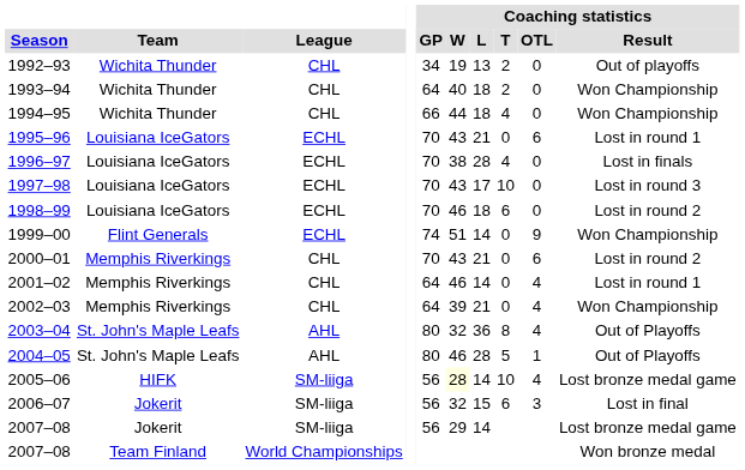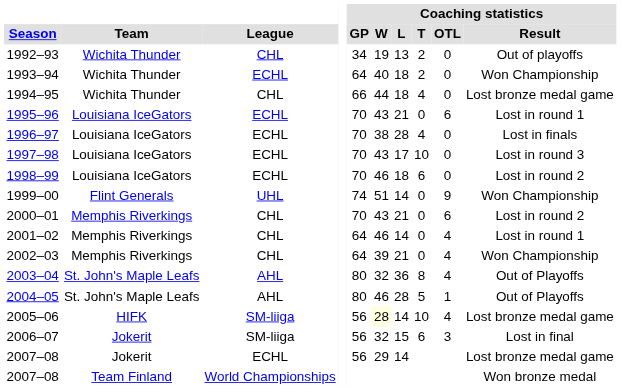 <table BORDER="0" CELLPADDING="3" CELLSPACING="0" ID="Table3">
 <tr ALIGN="center" bgcolor="#e0e0e0">
 <th ALIGN="center" colspan="3" bgcolor="#ffffff"> </th>
 <th ALIGN="center" rowspan="99" bgcolor="#ffffff"> </th>
 <th ALIGN="center" colspan="6">Coaching statistics</th>
 </tr>
 <tr ALIGN="center" bgcolor="#e0e0e0">
 <th ALIGN="center"><a href='#'>Season</a></th>
 <th ALIGN="center">Team</th>
 <th ALIGN="center">League</th>
 <th ALIGN="center">GP</th>
 <th ALIGN="center">W</th>
 <th ALIGN="center">L</th>
 <th ALIGN="center">T</th>
 <th ALIGN="center">OTL</th>
 <th ALIGN="center">Result</th>
 </tr>
 <tr ALIGN="center">
 <td ALIGN="center">1992–93</td>
 <td ALIGN="center"><a href='#'>Wichita Thunder</a></td>
 <td ALIGN="center"><a href='#'>CHL</a></td>
 <td ALIGN="center">34</td>
 <td ALIGN="center">19</td>
 <td ALIGN="center">13</td>
 <td ALIGN="center">2</td>
 <td ALIGN="center">0</td>
 <td ALIGN="center">Out of playoffs</td>
 </tr>
 <tr ALIGN="center">
 <td ALIGN="center">1993–94</td>
 <td ALIGN="center">Wichita Thunder</td>
-<td ALIGN="center">CHL</td>
+<td ALIGN="center"><a href='#'>ECHL</a></td>
 <td ALIGN="center">64</td>
 <td ALIGN="center">40</td>
 <td ALIGN="center">18</td>
 <td ALIGN="center">2</td>
 <td ALIGN="center">0</td>
 <td ALIGN="center">Won Championship</td>
 </tr>
 <tr ALIGN="center">
 <td ALIGN="center">1994–95</td>
 <td ALIGN="center">Wichita Thunder</td>
 <td ALIGN="center">CHL</td>
 <td ALIGN="center">66</td>
 <td ALIGN="center">44</td>
 <td ALIGN="center">18</td>
 <td ALIGN="center">4</td>
 <td ALIGN="center">0</td>
-<td ALIGN="center">Won Championship</td>
+<td ALIGN="center">Lost bronze medal game</td>
 </tr>
 <tr ALIGN="center">
 <td ALIGN="center"><a href='#'>1995–96</a></td>
 <td ALIGN="center"><a href='#'>Louisiana IceGators</a></td>
 <td ALIGN="center"><a href='#'>ECHL</a></td>
 <td ALIGN="center">70</td>
 <td ALIGN="center">43</td>
 <td ALIGN="center">21</td>
 <td ALIGN="center">0</td>
 <td ALIGN="center">6</td>
 <td ALIGN="center">Lost in round 1</td>
 </tr>
 <tr ALIGN="center">
 <td ALIGN="center"><a href='#'>1996–97</a></td>
 <td ALIGN="center">Louisiana IceGators</td>
 <td ALIGN="center">ECHL</td>
 <td ALIGN="center">70</td>
 <td ALIGN="center">38</td>
 <td ALIGN="center">28</td>
 <td ALIGN="center">4</td>
 <td ALIGN="center">0</td>
 <td ALIGN="center">Lost in finals</td>
 </tr>
 <tr ALIGN="center">
 <td ALIGN="center"><a href='#'>1997–98</a></td>
 <td ALIGN="center">Louisiana IceGators</td>
 <td ALIGN="center">ECHL</td>
 <td ALIGN="center">70</td>
 <td ALIGN="center">43</td>
 <td ALIGN="center">17</td>
 <td ALIGN="center">10</td>
 <td ALIGN="center">0</td>
 <td ALIGN="center">Lost in round 3</td>
 </tr>
 <tr ALIGN="center">
 <td ALIGN="center"><a href='#'>1998–99</a></td>
 <td ALIGN="center">Louisiana IceGators</td>
 <td ALIGN="center">ECHL</td>
 <td ALIGN="center">70</td>
 <td ALIGN="center">46</td>
 <td ALIGN="center">18</td>
 <td ALIGN="center">6</td>
 <td ALIGN="center">0</td>
 <td ALIGN="center">Lost in round 2</td>
 </tr>
 <tr ALIGN="center">
 <td ALIGN="center">1999–00</td>
 <td ALIGN="center"><a href='#'>Flint Generals</a></td>
-<td ALIGN="center"><a href='#'>ECHL</a></td>
+<td ALIGN="center"><a href='#'>UHL</a></td>
 <td ALIGN="center">74</td>
 <td ALIGN="center">51</td>
 <td ALIGN="center">14</td>
 <td ALIGN="center">0</td>
 <td ALIGN="center">9</td>
 <td ALIGN="center">Won Championship</td>
 </tr>
 <tr ALIGN="center">
 <td ALIGN="center">2000–01</td>
 <td ALIGN="center"><a href='#'>Memphis Riverkings</a></td>
 <td ALIGN="center">CHL</td>
 <td ALIGN="center">70</td>
 <td ALIGN="center">43</td>
 <td ALIGN="center">21</td>
 <td ALIGN="center">0</td>
 <td ALIGN="center">6</td>
 <td ALIGN="center">Lost in round 2</td>
 </tr>
 <tr ALIGN="center">
 <td ALIGN="center">2001–02</td>
 <td ALIGN="center">Memphis Riverkings</td>
 <td ALIGN="center">CHL</td>
 <td ALIGN="center">64</td>
 <td ALIGN="center">46</td>
 <td ALIGN="center">14</td>
 <td ALIGN="center">0</td>
 <td ALIGN="center">4</td>
 <td ALIGN="center">Lost in round 1</td>
 </tr>
 <tr ALIGN="center">
 <td ALIGN="center">2002–03</td>
 <td ALIGN="center">Memphis Riverkings</td>
 <td ALIGN="center">CHL</td>
 <td ALIGN="center">64</td>
 <td ALIGN="center">39</td>
 <td ALIGN="center">21</td>
 <td ALIGN="center">0</td>
 <td ALIGN="center">4</td>
 <td ALIGN="center">Won Championship</td>
 </tr>
 <tr ALIGN="center">
 <td ALIGN="center"><a href='#'>2003–04</a></td>
 <td ALIGN="center"><a href='#'>St. John's Maple Leafs</a></td>
 <td ALIGN="center"><a href='#'>AHL</a></td>
 <td ALIGN="center">80</td>
 <td ALIGN="center">32</td>
 <td ALIGN="center">36</td>
 <td ALIGN="center">8</td>
 <td ALIGN="center">4</td>
 <td ALIGN="center">Out of Playoffs</td>
 </tr>
 <tr ALIGN="center">
 <td ALIGN="center"><a href='#'>2004–05</a></td>
 <td ALIGN="center">St. John's Maple Leafs</td>
 <td ALIGN="center">AHL</td>
 <td ALIGN="center">80</td>
 <td ALIGN="center">46</td>
 <td ALIGN="center">28</td>
 <td ALIGN="center">5</td>
 <td ALIGN="center">1</td>
 <td ALIGN="center">Out of Playoffs</td>
 </tr>
 <tr ALIGN="center">
 <td ALIGN="center">2005–06</td>
 <td ALIGN="center"><a href='#'>HIFK</a></td>
 <td ALIGN="center"><a href='#'>SM-liiga</a></td>
 <td ALIGN="center">56</td>
 <td ALIGN="center" style="background: lightyellow;">28</td>
 <td ALIGN="center">14</td>
 <td ALIGN="center">10</td>
 <td ALIGN="center">4</td>
 <td ALIGN="center">Lost bronze medal game</td>
 </tr>
 <tr ALIGN="center">
 <td ALIGN="center">2006–07</td>
 <td ALIGN="center"><a href='#'>Jokerit</a></td>
 <td ALIGN="center">SM-liiga</td>
 <td ALIGN="center">56</td>
 <td ALIGN="center">32</td>
 <td ALIGN="center">15</td>
 <td ALIGN="center">6</td>
 <td ALIGN="center">3</td>
 <td ALIGN="center">Lost in final</td>
 <td></td>
 </tr>
 <tr ALIGN="center">
 <td ALIGN="center">2007–08</td>
 <td ALIGN="center">Jokerit</td>
-<td ALIGN="center">SM-liiga</td>
+<td ALIGN="center">ECHL</td>
 <td ALIGN="center">56</td>
 <td ALIGN="center">29</td>
 <td ALIGN="center">14</td>
 <td ALIGN="center"></td>
 <td ALIGN="center"></td>
 <td ALIGN="center">Lost bronze medal game</td>
 </tr>
 <tr ALIGN="center">
 <td ALIGN="center">2007–08</td>
 <td ALIGN="center"><a href='#'>Team Finland</a></td>
 <td ALIGN="center"><a href='#'>World Championships</a></td>
 <td ALIGN="center"></td>
 <td ALIGN="center"></td>
 <td ALIGN="center"></td>
 <td ALIGN="center"></td>
 <td ALIGN="center"></td>
 <td ALIGN="center">Won bronze medal</td>
 </tr>
 </table>
